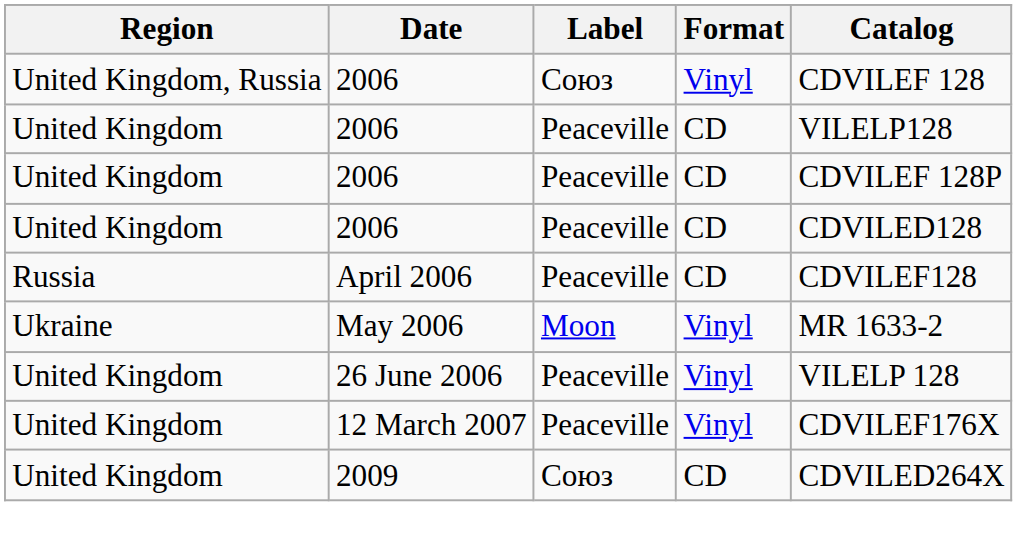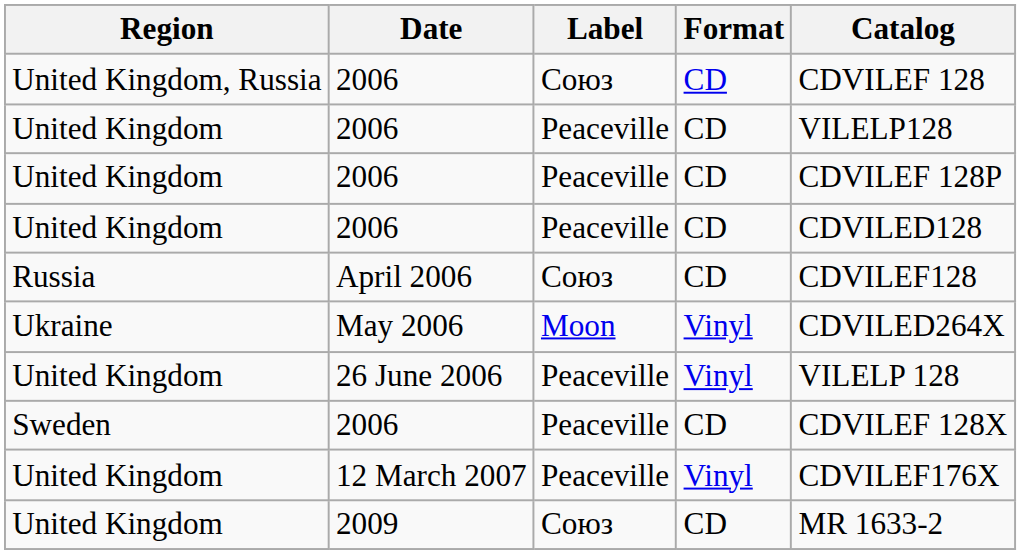 <table class="wikitable">
 <tr>
 <th>Region</th>
 <th>Date</th>
 <th>Label</th>
 <th>Format</th>
 <th>Catalog</th>
 </tr>
 <tr>
 <td>United Kingdom, Russia</td>
 <td>2006</td>
 <td>Союз</td>
-<td><a href='#'>Vinyl</a></td>
+<td><a href='#'>CD</a></td>
 <td>CDVILEF 128</td>
 </tr>
 <tr>
 <td>United Kingdom</td>
 <td>2006</td>
 <td>Peaceville</td>
 <td>CD</td>
 <td>VILELP128</td>
 </tr>
 <tr>
 <td>United Kingdom</td>
 <td>2006</td>
 <td>Peaceville</td>
 <td>CD</td>
 <td>CDVILEF 128P</td>
 </tr>
 <tr>
 <td>United Kingdom</td>
 <td>2006</td>
 <td>Peaceville</td>
 <td>CD</td>
 <td>CDVILED128</td>
 </tr>
 <tr>
 <td>Russia</td>
 <td>April 2006</td>
-<td>Peaceville</td>
+<td>Союз</td>
 <td>CD</td>
 <td>CDVILEF128</td>
 </tr>
 <tr>
 <td>Ukraine</td>
 <td>May 2006</td>
 <td><a href='#'>Moon</a></td>
 <td><a href='#'>Vinyl</a></td>
-<td>MR 1633-2</td>
+<td>CDVILED264X</td>
 </tr>
 <tr>
 <td>United Kingdom</td>
 <td>26 June 2006</td>
 <td>Peaceville</td>
 <td><a href='#'>Vinyl</a></td>
 <td>VILELP 128</td>
+</tr>
+<tr>
+<td>Sweden</td>
+<td>2006</td>
+<td>Peaceville</td>
+<td>CD</td>
+<td>CDVILEF 128X</td>
 </tr>
 <tr>
 <td>United Kingdom</td>
 <td>12 March 2007</td>
 <td>Peaceville</td>
 <td><a href='#'>Vinyl</a></td>
 <td>CDVILEF176X</td>
 </tr>
 <tr>
 <td>United Kingdom</td>
 <td>2009</td>
 <td>Союз</td>
 <td>CD</td>
-<td>CDVILED264X</td>
+<td>MR 1633-2</td>
 </tr>
 </table>
